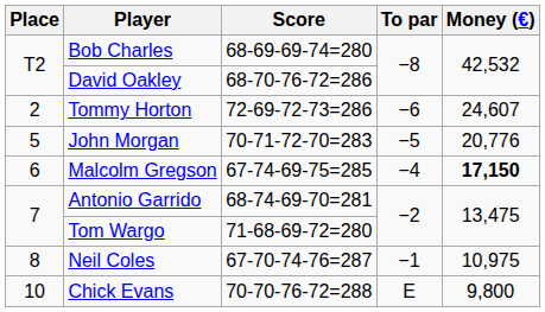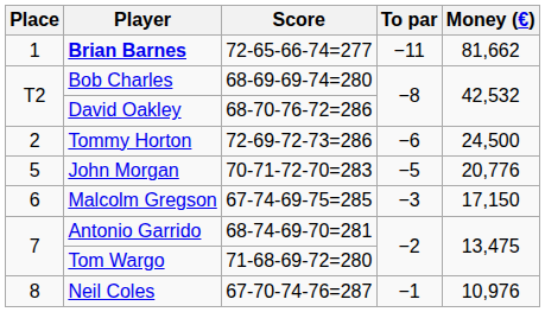 <table class="wikitable">
 <tr>
 <th>Place</th>
 <th>Player</th>
 <th>Score</th>
 <th>To par</th>
 <th>Money (<a href='#'>€</a>)</th>
+</tr>
+<tr>
+<td align=center>1</td>
+<td> <strong><a href='#'>Brian Barnes</a></strong></td>
+<td>72-65-66-74=277</td>
+<td align=center>−11</td>
+<td align=center>81,662</td>
 </tr>
 <tr>
 <td rowspan=2 align=center>T2</td>
 <td> <a href='#'>Bob Charles</a></td>
 <td>68-69-69-74=280</td>
 <td rowspan=2 align=center>−8</td>
 <td rowspan=2 align=center>42,532</td>
 </tr>
 <tr>
 <td> <a href='#'>David Oakley</a></td>
 <td>68-70-76-72=286</td>
 </tr>
 <tr>
 <td align=center>2</td>
 <td> <a href='#'>Tommy Horton</a></td>
 <td>72-69-72-73=286</td>
 <td align=center>−6</td>
-<td align=center>24,607</td>
+<td align=center>24,500</td>
 </tr>
 <tr>
 <td align=center>5</td>
 <td> <a href='#'>John Morgan</a></td>
 <td>70-71-72-70=283</td>
 <td align=center>−5</td>
 <td align=center>20,776</td>
 </tr>
 <tr>
 <td align=center>6</td>
 <td> <a href='#'>Malcolm Gregson</a></td>
 <td>67-74-69-75=285</td>
-<td align=center>−4</td>
-<td align=center><strong>17,150</strong></td>
+<td align=center>−3</td>
+<td align=center>17,150</td>
 </tr>
 <tr>
 <td rowspan=2 align=center>7</td>
 <td> <a href='#'>Antonio Garrido</a></td>
 <td>68-74-69-70=281</td>
 <td rowspan=2 align=center>−2</td>
 <td rowspan=2 align=center>13,475</td>
 </tr>
 <tr>
 <td> <a href='#'>Tom Wargo</a></td>
 <td>71-68-69-72=280</td>
 </tr>
 <tr>
 <td align=center>8</td>
 <td> <a href='#'>Neil Coles</a></td>
 <td>67-70-74-76=287</td>
 <td align=center>−1</td>
-<td align=center>10,975</td>
-</tr>
-<tr>
-<td align=center>10</td>
-<td> <a href='#'>Chick Evans</a></td>
-<td>70-70-76-72=288</td>
-<td align=center>E</td>
-<td align=center>9,800</td>
+<td align=center>10,976</td>
 </tr>
 </table>
